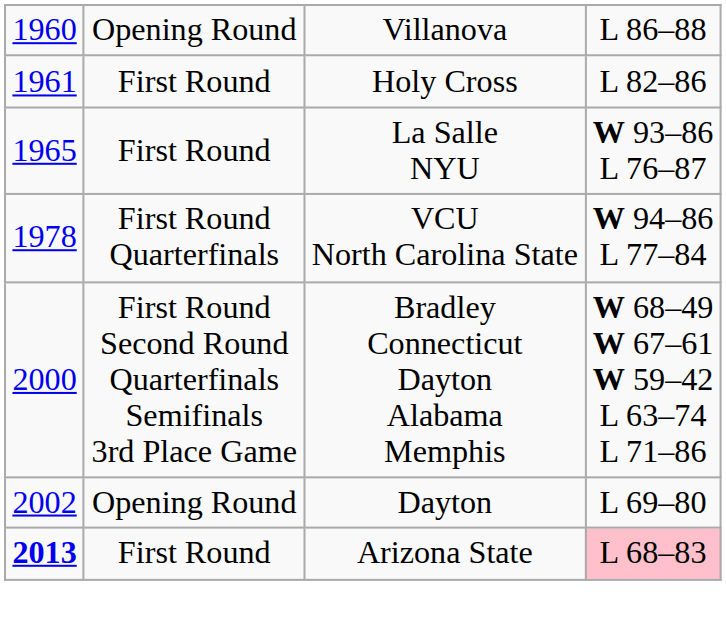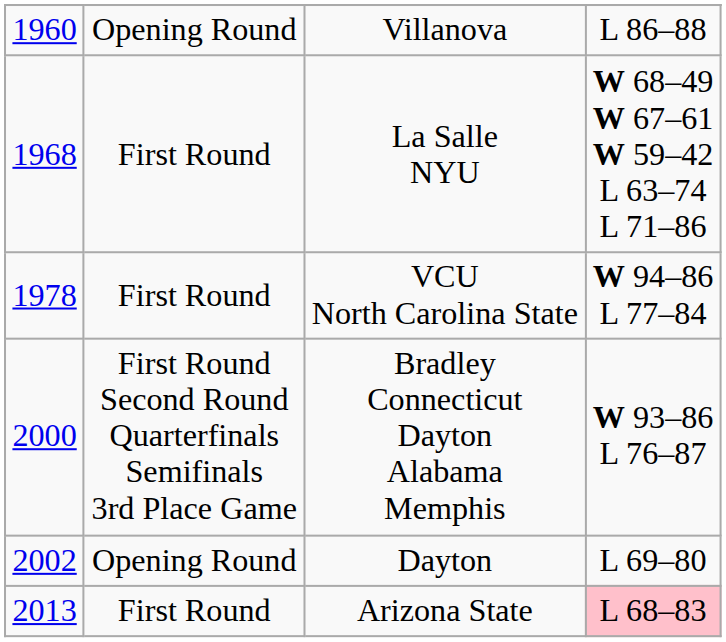 <table class="wikitable" style="text-align:center">
 <tr>
 </tr>
 <tr align="center">
 <td><a href='#'>1960</a></td>
 <td>Opening Round</td>
 <td>Villanova</td>
 <td>L 86–88</td>
 </tr>
 <tr align="center">
-<td><a href='#'>1961</a></td>
-<td>First Round</td>
-<td>Holy Cross</td>
-<td>L 82–86</td>
-</tr>
-<tr align="center">
-<td><a href='#'>1965</a></td>
+<td><a href='#'>1968</a></td>
 <td>First Round</td>
 <td>La Salle<br>NYU</td>
-<td><strong>W</strong> 93–86<br>L 76–87</td>
+<td><strong>W</strong> 68–49<br><strong>W</strong> 67–61<br><strong>W</strong> 59–42<br>L 63–74<br>L 71–86</td>
 </tr>
 <tr align="center">
 <td><a href='#'>1978</a></td>
-<td>First Round<br>Quarterfinals</td>
+<td>First Round</td>
 <td>VCU<br>North Carolina State</td>
 <td><strong>W</strong> 94–86<br>L 77–84</td>
 </tr>
 <tr align="center">
 <td><a href='#'>2000</a></td>
 <td>First Round<br>Second Round<br>Quarterfinals<br>Semifinals<br>3rd Place Game</td>
 <td>Bradley<br>Connecticut<br>Dayton<br>Alabama<br>Memphis</td>
-<td><strong>W</strong> 68–49<br><strong>W</strong> 67–61<br><strong>W</strong> 59–42<br>L 63–74<br>L 71–86</td>
+<td><strong>W</strong> 93–86<br>L 76–87</td>
 </tr>
 <tr align="center">
 <td><a href='#'>2002</a></td>
 <td>Opening Round</td>
 <td>Dayton</td>
 <td>L 69–80</td>
 </tr>
 <tr align="center">
-<td><strong><a href='#'>2013</a></strong></td>
+<td><a href='#'>2013</a></td>
 <td>First Round</td>
 <td>Arizona State</td>
 <td style="background: pink;">L 68–83</td>
 </tr>
 </table>
